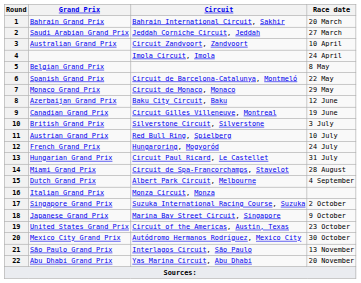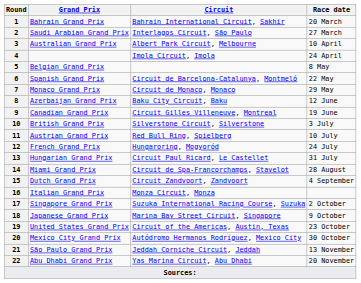 <table class="sortable wikitable" style="font-size: 85%;">
 <tr>
 <th data-sort-type="number">Round</th>
 <th><a href='#'>Grand Prix</a></th>
 <th><a href='#'>Circuit</a></th>
 <th class="unsortable">Race date</th>
 </tr>
 <tr>
 <th>1</th>
 <td><a href='#'>Bahrain Grand Prix</a></td>
 <td> <a href='#'>Bahrain International Circuit</a>, <a href='#'>Sakhir</a></td>
 <td>20 March</td>
 </tr>
 <tr>
 <th>2</th>
 <td><a href='#'>Saudi Arabian Grand Prix</a></td>
-<td> <a href='#'>Jeddah Corniche Circuit</a>, <a href='#'>Jeddah</a></td>
+<td> <a href='#'>Interlagos Circuit</a>, <a href='#'>São Paulo</a></td>
 <td>27 March</td>
 </tr>
 <tr>
 <th>3</th>
 <td><a href='#'>Australian Grand Prix</a></td>
-<td> <a href='#'>Circuit Zandvoort</a>, <a href='#'>Zandvoort</a></td>
+<td> <a href='#'>Albert Park Circuit</a>, <a href='#'>Melbourne</a></td>
 <td>10 April</td>
 </tr>
 <tr>
 <th>4</th>
 <td></td>
 <td> <a href='#'>Imola Circuit</a>, <a href='#'>Imola</a></td>
 <td>24 April</td>
 </tr>
 <tr>
 <th>5</th>
 <td><a href='#'>Belgian Grand Prix</a></td>
 <td></td>
 <td>8 May</td>
 </tr>
 <tr>
 <th>6</th>
 <td><a href='#'>Spanish Grand Prix</a></td>
 <td> <a href='#'>Circuit de Barcelona-Catalunya</a>, <a href='#'>Montmeló</a></td>
 <td>22 May</td>
 </tr>
 <tr>
 <th>7</th>
 <td><a href='#'>Monaco Grand Prix</a></td>
 <td> <a href='#'>Circuit de Monaco</a>, <a href='#'>Monaco</a></td>
 <td>29 May</td>
 </tr>
 <tr>
 <th>8</th>
 <td><a href='#'>Azerbaijan Grand Prix</a></td>
 <td> <a href='#'>Baku City Circuit</a>, <a href='#'>Baku</a></td>
 <td>12 June</td>
 </tr>
 <tr>
 <th>9</th>
 <td><a href='#'>Canadian Grand Prix</a></td>
 <td> <a href='#'>Circuit Gilles Villeneuve</a>, <a href='#'>Montreal</a></td>
 <td>19 June</td>
 </tr>
 <tr>
 <th>10</th>
 <td><a href='#'>British Grand Prix</a></td>
 <td> <a href='#'>Silverstone Circuit</a>, <a href='#'>Silverstone</a></td>
 <td>3 July</td>
 </tr>
 <tr>
 <th>11</th>
 <td><a href='#'>Austrian Grand Prix</a></td>
 <td> <a href='#'>Red Bull Ring</a>, <a href='#'>Spielberg</a></td>
 <td>10 July</td>
 </tr>
 <tr>
 <th>12</th>
 <td><a href='#'>French Grand Prix</a></td>
 <td> <a href='#'>Hungaroring</a>, <a href='#'>Mogyoród</a></td>
 <td>24 July</td>
 </tr>
 <tr>
 <th>13</th>
 <td><a href='#'>Hungarian Grand Prix</a></td>
 <td> <a href='#'>Circuit Paul Ricard</a>, <a href='#'>Le Castellet</a></td>
 <td>31 July</td>
 </tr>
 <tr>
 <th>14</th>
 <td><a href='#'>Miami Grand Prix</a></td>
 <td> <a href='#'>Circuit de Spa-Francorchamps</a>, <a href='#'>Stavelot</a></td>
 <td>28 August</td>
 </tr>
 <tr>
 <th>15</th>
 <td><a href='#'>Dutch Grand Prix</a></td>
-<td> <a href='#'>Albert Park Circuit</a>, <a href='#'>Melbourne</a></td>
+<td> <a href='#'>Circuit Zandvoort</a>, <a href='#'>Zandvoort</a></td>
 <td>4 September</td>
 </tr>
 <tr>
 <th>16</th>
 <td><a href='#'>Italian Grand Prix</a></td>
 <td> <a href='#'>Monza Circuit</a>, <a href='#'>Monza</a></td>
 <td></td>
 </tr>
 <tr>
 <th>17</th>
 <td><a href='#'>Singapore Grand Prix</a></td>
 <td> <a href='#'>Suzuka International Racing Course</a>, <a href='#'>Suzuka</a></td>
 <td>2 October</td>
 </tr>
 <tr>
 <th>18</th>
 <td><a href='#'>Japanese Grand Prix</a></td>
 <td> <a href='#'>Marina Bay Street Circuit</a>, <a href='#'>Singapore</a></td>
 <td>9 October</td>
 </tr>
 <tr>
 <th>19</th>
 <td><a href='#'>United States Grand Prix</a></td>
 <td> <a href='#'>Circuit of the Americas</a>, <a href='#'>Austin, Texas</a></td>
 <td>23 October</td>
 </tr>
 <tr>
 <th>20</th>
 <td><a href='#'>Mexico City Grand Prix</a></td>
 <td> <a href='#'>Autódromo Hermanos Rodríguez</a>, <a href='#'>Mexico City</a></td>
 <td>30 October</td>
 </tr>
 <tr>
 <th>21</th>
 <td><a href='#'>São Paulo Grand Prix</a></td>
-<td> <a href='#'>Interlagos Circuit</a>, <a href='#'>São Paulo</a></td>
+<td> <a href='#'>Jeddah Corniche Circuit</a>, <a href='#'>Jeddah</a></td>
 <td>13 November</td>
 </tr>
 <tr>
 <th>22</th>
 <td><a href='#'>Abu Dhabi Grand Prix</a></td>
 <td> <a href='#'>Yas Marina Circuit</a>, <a href='#'>Abu Dhabi</a></td>
 <td>20 November</td>
 </tr>
 <tr class="sortbottom">
 <td colspan="4" style="vertical-align:bottom; background-color:#EAECF0; text-align:center"><strong>Sources:</strong></td>
 </tr>
 </table>
